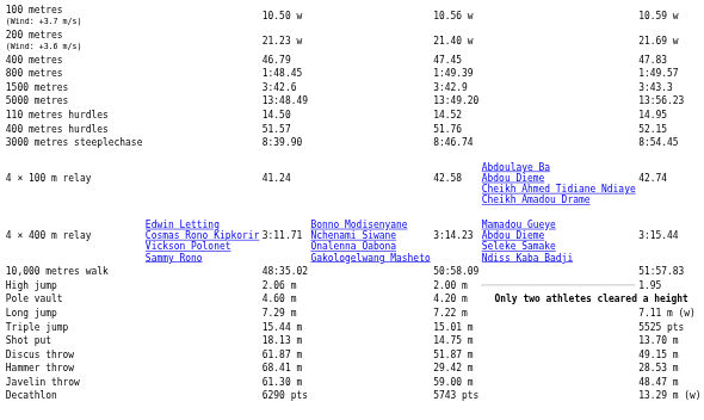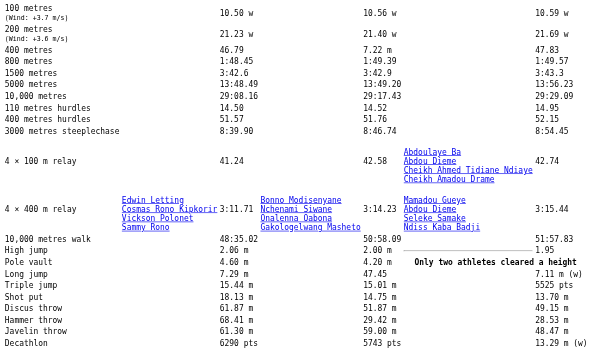 <table>
 <tr>
 <td>100 metres<br><small>(Wind: +3.7 m/s)</small></td>
 <td></td>
 <td>10.50 w</td>
 <td></td>
 <td>10.56 w</td>
 <td></td>
 <td>10.59 w</td>
 </tr>
 <tr>
 <td>200 metres<br><small>(Wind: +3.6 m/s)</small></td>
 <td></td>
 <td>21.23 w</td>
 <td></td>
 <td>21.40 w</td>
 <td></td>
 <td>21.69 w</td>
 </tr>
 <tr>
 <td>400 metres</td>
 <td></td>
 <td>46.79</td>
 <td></td>
-<td>47.45</td>
+<td>7.22 m</td>
 <td></td>
 <td>47.83</td>
 </tr>
 <tr>
 <td>800 metres</td>
 <td></td>
 <td>1:48.45</td>
 <td></td>
 <td>1:49.39</td>
 <td></td>
 <td>1:49.57</td>
 </tr>
 <tr>
 <td>1500 metres</td>
 <td></td>
 <td>3:42.6</td>
 <td></td>
 <td>3:42.9</td>
 <td></td>
 <td>3:43.3</td>
 </tr>
 <tr>
 <td>5000 metres</td>
 <td></td>
 <td>13:48.49</td>
 <td></td>
 <td>13:49.20</td>
 <td></td>
 <td>13:56.23</td>
+</tr>
+<tr>
+<td>10,000 metres</td>
+<td></td>
+<td>29:08.16</td>
+<td></td>
+<td>29:17.43</td>
+<td></td>
+<td>29:29.09</td>
 </tr>
 <tr>
 <td>110 metres hurdles</td>
 <td></td>
 <td>14.50</td>
 <td></td>
 <td>14.52</td>
 <td></td>
 <td>14.95</td>
 </tr>
 <tr>
 <td>400 metres hurdles</td>
 <td></td>
 <td>51.57</td>
 <td></td>
 <td>51.76</td>
 <td></td>
 <td>52.15</td>
 </tr>
 <tr>
 <td>3000 metres steeplechase</td>
 <td></td>
 <td>8:39.90</td>
 <td></td>
 <td>8:46.74</td>
 <td></td>
 <td>8:54.45</td>
 </tr>
 <tr>
 <td>4 × 100 m relay</td>
 <td></td>
 <td>41.24</td>
 <td></td>
 <td>42.58</td>
 <td><br><a href='#'>Abdoulaye Ba</a><br><a href='#'>Abdou Dieme</a><br><a href='#'>Cheikh Ahmed Tidiane Ndiaye</a><br><a href='#'>Cheikh Amadou Drame</a></td>
 <td>42.74</td>
 </tr>
 <tr>
 <td>4 × 400 m relay</td>
 <td><br><a href='#'>Edwin Letting</a><br><a href='#'>Cosmas Rono Kipkorir</a><br><a href='#'>Vickson Polonet</a><br><a href='#'>Sammy Rono</a></td>
 <td>3:11.71</td>
 <td><br><a href='#'>Bonno Modisenyane</a><br><a href='#'>Nchenami Siwane</a><br><a href='#'>Onalenna Oabona</a><br><a href='#'>Gakologelwang Masheto</a></td>
 <td>3:14.23</td>
 <td><br><a href='#'>Mamadou Gueye</a><br><a href='#'>Abdou Dieme</a><br><a href='#'>Seleke Samake</a><br><a href='#'>Ndiss Kaba Badji</a></td>
 <td>3:15.44</td>
 </tr>
 <tr>
 <td>10,000 metres walk</td>
 <td></td>
 <td>48:35.02</td>
 <td></td>
 <td>50:58.09</td>
 <td></td>
 <td>51:57.83</td>
 </tr>
 <tr>
 <td>High jump</td>
 <td></td>
 <td>2.06 m</td>
 <td></td>
 <td>2.00 m</td>
 <td><hr></td>
 <td>1.95</td>
 </tr>
 <tr>
 <td>Pole vault</td>
 <td></td>
 <td>4.60 m</td>
 <td></td>
 <td>4.20 m</td>
 <th colspan=2>Only two athletes cleared a height</th>
 </tr>
 <tr>
 <td>Long jump</td>
 <td></td>
 <td>7.29 m</td>
 <td></td>
-<td>7.22 m</td>
+<td>47.45</td>
 <td></td>
 <td>7.11  m (w)</td>
 </tr>
 <tr>
 <td>Triple jump</td>
 <td></td>
 <td>15.44 m</td>
 <td></td>
 <td>15.01 m</td>
 <td></td>
 <td>5525 pts</td>
 </tr>
 <tr>
 <td>Shot put</td>
 <td></td>
 <td>18.13 m</td>
 <td></td>
 <td>14.75 m</td>
 <td></td>
 <td>13.70 m</td>
 </tr>
 <tr>
 <td>Discus throw</td>
 <td></td>
 <td>61.87 m</td>
 <td></td>
 <td>51.87 m</td>
 <td></td>
 <td>49.15 m</td>
 </tr>
 <tr>
 <td>Hammer throw</td>
 <td></td>
 <td>68.41 m</td>
 <td></td>
 <td>29.42 m</td>
 <td></td>
 <td>28.53 m</td>
 </tr>
 <tr>
 <td>Javelin throw</td>
 <td></td>
 <td>61.30 m</td>
 <td></td>
 <td>59.00 m</td>
 <td></td>
 <td>48.47 m</td>
 </tr>
 <tr>
 <td>Decathlon</td>
 <td></td>
 <td>6290 pts</td>
 <td></td>
 <td>5743 pts</td>
 <td></td>
 <td>13.29 m (w)</td>
 </tr>
 </table>
